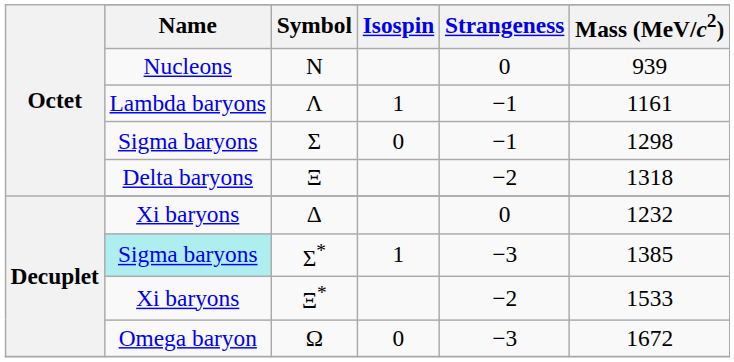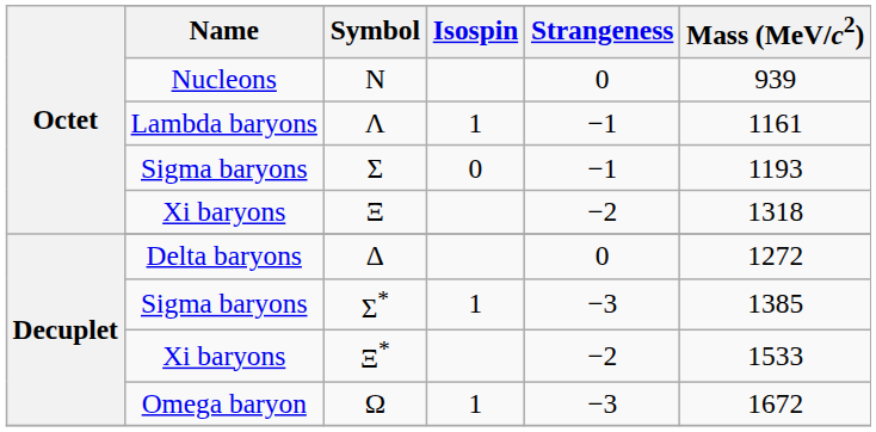 <table class="wikitable" style="float:right; text-align:center; margin: 0em 0em 0em 1em;">
 <tr>
 <th rowspan="6">Octet</th>
 </tr>
 <tr>
 <th>Name</th>
 <th>Symbol</th>
 <th><a href='#'>Isospin</a></th>
 <th><a href='#'>Strangeness</a></th>
 <th>Mass (MeV/<em>c</em><sup>2</sup>)</th>
 </tr>
 <tr>
 <td><a href='#'>Nucleons</a></td>
 <td>N</td>
 <td></td>
 <td>0</td>
 <td>939</td>
 </tr>
 <tr>
 <td><a href='#'>Lambda baryons</a></td>
 <td>Λ</td>
 <td>1</td>
 <td>−1</td>
 <td>1161</td>
 </tr>
 <tr>
 <td><a href='#'>Sigma baryons</a></td>
 <td>Σ</td>
 <td>0</td>
 <td>−1</td>
-<td>1298</td>
+<td>1193</td>
 </tr>
 <tr>
-<td><a href='#'>Delta baryons</a></td>
+<td><a href='#'>Xi baryons</a></td>
 <td>Ξ</td>
 <td></td>
 <td>−2</td>
 <td>1318</td>
 </tr>
 <tr>
 <th rowspan="5">Decuplet</th>
 </tr>
 <tr>
-<td><a href='#'>Xi baryons</a></td>
+<td><a href='#'>Delta baryons</a></td>
 <td>Δ</td>
 <td></td>
 <td>0</td>
-<td>1232</td>
+<td>1272</td>
 </tr>
 <tr>
-<td style="background: paleturquoise;"><a href='#'>Sigma baryons</a></td>
+<td><a href='#'>Sigma baryons</a></td>
 <td>Σ<sup>*</sup></td>
 <td>1</td>
 <td>−3</td>
 <td>1385</td>
 </tr>
 <tr>
 <td><a href='#'>Xi baryons</a></td>
 <td>Ξ<sup>*</sup></td>
 <td></td>
 <td>−2</td>
 <td>1533</td>
 </tr>
 <tr>
 <td><a href='#'>Omega baryon</a></td>
 <td>Ω</td>
-<td>0</td>
+<td>1</td>
 <td>−3</td>
 <td>1672</td>
 </tr>
 <tr>
 </tr>
 </table>
